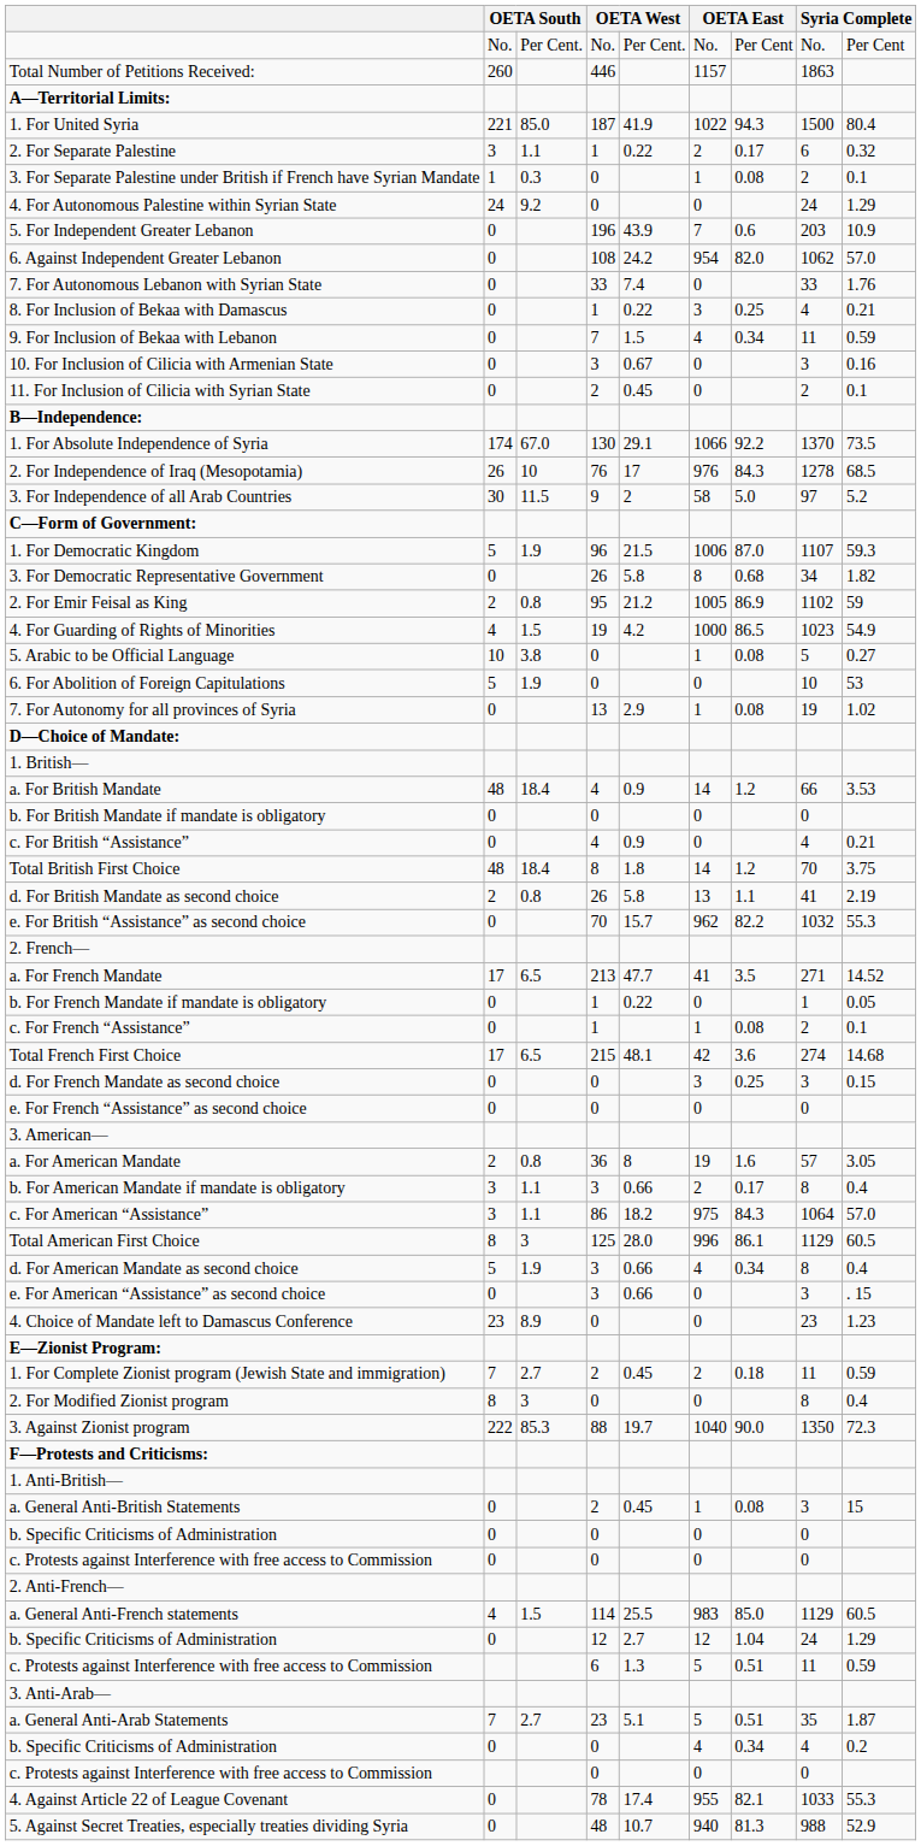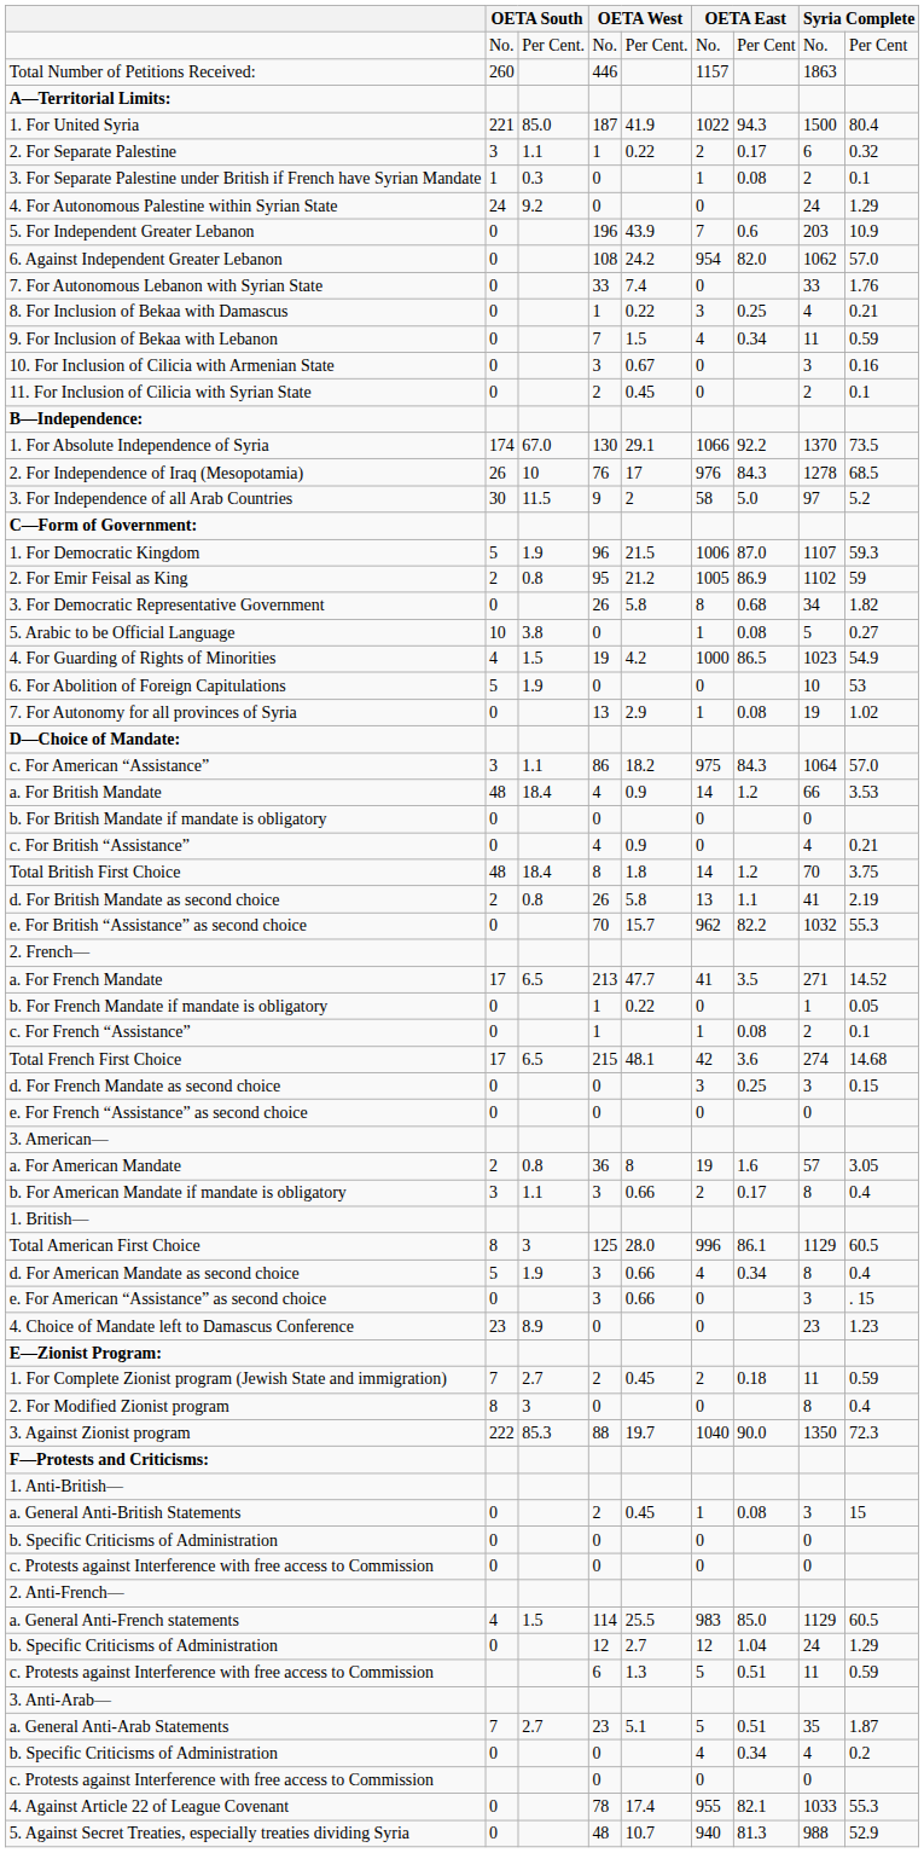 <table class="wikitable">
 <tr>
 <th></th>
 <th colspan=2>OETA South</th>
 <th colspan=2>OETA West</th>
 <th colspan=2>OETA East</th>
 <th colspan=2>Syria Complete</th>
 </tr>
 <tr>
 <td></td>
 <td>No.</td>
 <td>Per Cent.</td>
 <td>No.</td>
 <td>Per Cent.</td>
 <td>No.</td>
 <td>Per Cent</td>
 <td>No.</td>
 <td>Per Cent</td>
 </tr>
 <tr>
 <td>Total Number of Petitions Received:</td>
 <td>260</td>
 <td></td>
 <td>446</td>
 <td></td>
 <td>1157</td>
 <td></td>
 <td>1863</td>
 <td></td>
 </tr>
 <tr>
 <td><strong>A—Territorial Limits:</strong></td>
 <td></td>
 <td></td>
 <td></td>
 <td></td>
 <td></td>
 <td></td>
 <td></td>
 <td></td>
 </tr>
 <tr>
 <td>1. For United Syria</td>
 <td>221</td>
 <td>85.0</td>
 <td>187</td>
 <td>41.9</td>
 <td>1022</td>
 <td>94.3</td>
 <td>1500</td>
 <td>80.4</td>
 </tr>
 <tr>
 <td>2. For Separate Palestine</td>
 <td>3</td>
 <td>1.1</td>
 <td>1</td>
 <td>0.22</td>
 <td>2</td>
 <td>0.17</td>
 <td>6</td>
 <td>0.32</td>
 </tr>
 <tr>
 <td>3. For Separate Palestine under British if French have Syrian Mandate</td>
 <td>1</td>
 <td>0.3</td>
 <td>0</td>
 <td></td>
 <td>1</td>
 <td>0.08</td>
 <td>2</td>
 <td>0.1</td>
 </tr>
 <tr>
 <td>4. For Autonomous Palestine within Syrian State</td>
 <td>24</td>
 <td>9.2</td>
 <td>0</td>
 <td></td>
 <td>0</td>
 <td></td>
 <td>24</td>
 <td>1.29</td>
 </tr>
 <tr>
 <td>5. For Independent Greater Lebanon</td>
 <td>0</td>
 <td></td>
 <td>196</td>
 <td>43.9</td>
 <td>7</td>
 <td>0.6</td>
 <td>203</td>
 <td>10.9</td>
 </tr>
 <tr>
 <td>6. Against Independent Greater Lebanon</td>
 <td>0</td>
 <td></td>
 <td>108</td>
 <td>24.2</td>
 <td>954</td>
 <td>82.0</td>
 <td>1062</td>
 <td>57.0</td>
 </tr>
 <tr>
 <td>7. For Autonomous Lebanon with Syrian State</td>
 <td>0</td>
 <td></td>
 <td>33</td>
 <td>7.4</td>
 <td>0</td>
 <td></td>
 <td>33</td>
 <td>1.76</td>
 </tr>
 <tr>
 <td>8. For Inclusion of Bekaa with Damascus</td>
 <td>0</td>
 <td></td>
 <td>1</td>
 <td>0.22</td>
 <td>3</td>
 <td>0.25</td>
 <td>4</td>
 <td>0.21</td>
 </tr>
 <tr>
 <td>9. For Inclusion of Bekaa with Lebanon</td>
 <td>0</td>
 <td></td>
 <td>7</td>
 <td>1.5</td>
 <td>4</td>
 <td>0.34</td>
 <td>11</td>
 <td>0.59</td>
 </tr>
 <tr>
 <td>10. For Inclusion of Cilicia with Armenian State</td>
 <td>0</td>
 <td></td>
 <td>3</td>
 <td>0.67</td>
 <td>0</td>
 <td></td>
 <td>3</td>
 <td>0.16</td>
 </tr>
 <tr>
 <td>11. For Inclusion of Cilicia with Syrian State</td>
 <td>0</td>
 <td></td>
 <td>2</td>
 <td>0.45</td>
 <td>0</td>
 <td></td>
 <td>2</td>
 <td>0.1</td>
 </tr>
 <tr>
 <td><strong>B—Independence:</strong></td>
 <td></td>
 <td></td>
 <td></td>
 <td></td>
 <td></td>
 <td></td>
 <td></td>
 <td></td>
 </tr>
 <tr>
 <td>1. For Absolute Independence of Syria</td>
 <td>174</td>
 <td>67.0</td>
 <td>130</td>
 <td>29.1</td>
 <td>1066</td>
 <td>92.2</td>
 <td>1370</td>
 <td>73.5</td>
 </tr>
 <tr>
 <td>2. For Independence of Iraq (Mesopotamia)</td>
 <td>26</td>
 <td>10</td>
 <td>76</td>
 <td>17</td>
 <td>976</td>
 <td>84.3</td>
 <td>1278</td>
 <td>68.5</td>
 </tr>
 <tr>
 <td>3. For Independence of all Arab Countries</td>
 <td>30</td>
 <td>11.5</td>
 <td>9</td>
 <td>2</td>
 <td>58</td>
 <td>5.0</td>
 <td>97</td>
 <td>5.2</td>
 </tr>
 <tr>
 <td><strong>C—Form of Government:</strong></td>
 <td></td>
 <td></td>
 <td></td>
 <td></td>
 <td></td>
 <td></td>
 <td></td>
 <td></td>
 </tr>
 <tr>
 <td>1. For Democratic Kingdom</td>
 <td>5</td>
 <td>1.9</td>
 <td>96</td>
 <td>21.5</td>
 <td>1006</td>
 <td>87.0</td>
 <td>1107</td>
 <td>59.3</td>
 </tr>
 <tr>
+<td>2. For Emir Feisal as King</td>
+<td>2</td>
+<td>0.8</td>
+<td>95</td>
+<td>21.2</td>
+<td>1005</td>
+<td>86.9</td>
+<td>1102</td>
+<td>59</td>
+</tr>
+<tr>
 <td>3. For Democratic Representative Government</td>
 <td>0</td>
 <td></td>
 <td>26</td>
 <td>5.8</td>
 <td>8</td>
 <td>0.68</td>
 <td>34</td>
 <td>1.82</td>
 </tr>
 <tr>
-<td>2. For Emir Feisal as King</td>
-<td>2</td>
-<td>0.8</td>
-<td>95</td>
-<td>21.2</td>
-<td>1005</td>
-<td>86.9</td>
-<td>1102</td>
-<td>59</td>
+<td>5. Arabic to be Official Language</td>
+<td>10</td>
+<td>3.8</td>
+<td>0</td>
+<td></td>
+<td>1</td>
+<td>0.08</td>
+<td>5</td>
+<td>0.27</td>
 </tr>
 <tr>
 <td>4. For Guarding of Rights of Minorities</td>
 <td>4</td>
 <td>1.5</td>
 <td>19</td>
 <td>4.2</td>
 <td>1000</td>
 <td>86.5</td>
 <td>1023</td>
 <td>54.9</td>
-</tr>
-<tr>
-<td>5. Arabic to be Official Language</td>
-<td>10</td>
-<td>3.8</td>
-<td>0</td>
-<td></td>
-<td>1</td>
-<td>0.08</td>
-<td>5</td>
-<td>0.27</td>
 </tr>
 <tr>
 <td>6. For Abolition of Foreign Capitulations</td>
 <td>5</td>
 <td>1.9</td>
 <td>0</td>
 <td></td>
 <td>0</td>
 <td></td>
 <td>10</td>
 <td>53</td>
 </tr>
 <tr>
 <td>7. For Autonomy for all provinces of Syria</td>
 <td>0</td>
 <td></td>
 <td>13</td>
 <td>2.9</td>
 <td>1</td>
 <td>0.08</td>
 <td>19</td>
 <td>1.02</td>
 </tr>
 <tr>
 <td><strong>D—Choice of Mandate:</strong></td>
 <td></td>
 <td></td>
 <td></td>
 <td></td>
 <td></td>
 <td></td>
 <td></td>
 <td></td>
 </tr>
 <tr>
-<td>1. British—</td>
-<td></td>
-<td></td>
-<td></td>
-<td></td>
-<td></td>
-<td></td>
-<td></td>
-<td></td>
+<td>c. For American “Assistance”</td>
+<td>3</td>
+<td>1.1</td>
+<td>86</td>
+<td>18.2</td>
+<td>975</td>
+<td>84.3</td>
+<td>1064</td>
+<td>57.0</td>
 </tr>
 <tr>
 <td>a. For British Mandate</td>
 <td>48</td>
 <td>18.4</td>
 <td>4</td>
 <td>0.9</td>
 <td>14</td>
 <td>1.2</td>
 <td>66</td>
 <td>3.53</td>
 </tr>
 <tr>
 <td>b. For British Mandate if mandate is obligatory</td>
 <td>0</td>
 <td></td>
 <td>0</td>
 <td></td>
 <td>0</td>
 <td></td>
 <td>0</td>
 <td></td>
 </tr>
 <tr>
 <td>c. For British “Assistance”</td>
 <td>0</td>
 <td></td>
 <td>4</td>
 <td>0.9</td>
 <td>0</td>
 <td></td>
 <td>4</td>
 <td>0.21</td>
 </tr>
 <tr>
 <td>Total British First Choice</td>
 <td>48</td>
 <td>18.4</td>
 <td>8</td>
 <td>1.8</td>
 <td>14</td>
 <td>1.2</td>
 <td>70</td>
 <td>3.75</td>
 </tr>
 <tr>
 <td>d. For British Mandate as second choice</td>
 <td>2</td>
 <td>0.8</td>
 <td>26</td>
 <td>5.8</td>
 <td>13</td>
 <td>1.1</td>
 <td>41</td>
 <td>2.19</td>
 </tr>
 <tr>
 <td>e. For British “Assistance” as second choice</td>
 <td>0</td>
 <td></td>
 <td>70</td>
 <td>15.7</td>
 <td>962</td>
 <td>82.2</td>
 <td>1032</td>
 <td>55.3</td>
 </tr>
 <tr>
 <td>2. French—</td>
 <td></td>
 <td></td>
 <td></td>
 <td></td>
 <td></td>
 <td></td>
 <td></td>
 <td></td>
 </tr>
 <tr>
 <td>a. For French Mandate</td>
 <td>17</td>
 <td>6.5</td>
 <td>213</td>
 <td>47.7</td>
 <td>41</td>
 <td>3.5</td>
 <td>271</td>
 <td>14.52</td>
 </tr>
 <tr>
 <td>b. For French Mandate if mandate is obligatory</td>
 <td>0</td>
 <td></td>
 <td>1</td>
 <td>0.22</td>
 <td>0</td>
 <td></td>
 <td>1</td>
 <td>0.05</td>
 </tr>
 <tr>
 <td>c. For French “Assistance”</td>
 <td>0</td>
 <td></td>
 <td>1</td>
 <td></td>
 <td>1</td>
 <td>0.08</td>
 <td>2</td>
 <td>0.1</td>
 </tr>
 <tr>
 <td>Total French First Choice</td>
 <td>17</td>
 <td>6.5</td>
 <td>215</td>
 <td>48.1</td>
 <td>42</td>
 <td>3.6</td>
 <td>274</td>
 <td>14.68</td>
 </tr>
 <tr>
 <td>d. For French Mandate as second choice</td>
 <td>0</td>
 <td></td>
 <td>0</td>
 <td></td>
 <td>3</td>
 <td>0.25</td>
 <td>3</td>
 <td>0.15</td>
 </tr>
 <tr>
 <td>e. For French “Assistance” as second choice</td>
 <td>0</td>
 <td></td>
 <td>0</td>
 <td></td>
 <td>0</td>
 <td></td>
 <td>0</td>
 <td></td>
 </tr>
 <tr>
 <td>3. American—</td>
 <td></td>
 <td></td>
 <td></td>
 <td></td>
 <td></td>
 <td></td>
 <td></td>
 <td></td>
 </tr>
 <tr>
 <td>a. For American Mandate</td>
 <td>2</td>
 <td>0.8</td>
 <td>36</td>
 <td>8</td>
 <td>19</td>
 <td>1.6</td>
 <td>57</td>
 <td>3.05</td>
 </tr>
 <tr>
 <td>b. For American Mandate if mandate is obligatory</td>
 <td>3</td>
 <td>1.1</td>
 <td>3</td>
 <td>0.66</td>
 <td>2</td>
 <td>0.17</td>
 <td>8</td>
 <td>0.4</td>
 </tr>
 <tr>
-<td>c. For American “Assistance”</td>
-<td>3</td>
-<td>1.1</td>
-<td>86</td>
-<td>18.2</td>
-<td>975</td>
-<td>84.3</td>
-<td>1064</td>
-<td>57.0</td>
+<td>1. British—</td>
+<td></td>
+<td></td>
+<td></td>
+<td></td>
+<td></td>
+<td></td>
+<td></td>
+<td></td>
 </tr>
 <tr>
 <td>Total American First Choice</td>
 <td>8</td>
 <td>3</td>
 <td>125</td>
 <td>28.0</td>
 <td>996</td>
 <td>86.1</td>
 <td>1129</td>
 <td>60.5</td>
 </tr>
 <tr>
 <td>d. For American Mandate as second choice</td>
 <td>5</td>
 <td>1.9</td>
 <td>3</td>
 <td>0.66</td>
 <td>4</td>
 <td>0.34</td>
 <td>8</td>
 <td>0.4</td>
 </tr>
 <tr>
 <td>e. For American “Assistance” as second choice</td>
 <td>0</td>
 <td></td>
 <td>3</td>
 <td>0.66</td>
 <td>0</td>
 <td></td>
 <td>3</td>
 <td>. 15</td>
 </tr>
 <tr>
 <td>4. Choice of Mandate left to Damascus Conference</td>
 <td>23</td>
 <td>8.9</td>
 <td>0</td>
 <td></td>
 <td>0</td>
 <td></td>
 <td>23</td>
 <td>1.23</td>
 </tr>
 <tr>
 <td><strong>E—Zionist Program:</strong></td>
 <td></td>
 <td></td>
 <td></td>
 <td></td>
 <td></td>
 <td></td>
 <td></td>
 <td></td>
 </tr>
 <tr>
 <td>1. For Complete Zionist program (Jewish State and immigration)</td>
 <td>7</td>
 <td>2.7</td>
 <td>2</td>
 <td>0.45</td>
 <td>2</td>
 <td>0.18</td>
 <td>11</td>
 <td>0.59</td>
 </tr>
 <tr>
 <td>2. For Modified Zionist program</td>
 <td>8</td>
 <td>3</td>
 <td>0</td>
 <td></td>
 <td>0</td>
 <td></td>
 <td>8</td>
 <td>0.4</td>
 </tr>
 <tr>
 <td>3. Against Zionist program</td>
 <td>222</td>
 <td>85.3</td>
 <td>88</td>
 <td>19.7</td>
 <td>1040</td>
 <td>90.0</td>
 <td>1350</td>
 <td>72.3</td>
 </tr>
 <tr>
 <td><strong>F—Protests and Criticisms:</strong></td>
 <td></td>
 <td></td>
 <td></td>
 <td></td>
 <td></td>
 <td></td>
 <td></td>
 <td></td>
 </tr>
 <tr>
 <td>1. Anti-British—</td>
 <td></td>
 <td></td>
 <td></td>
 <td></td>
 <td></td>
 <td></td>
 <td></td>
 <td></td>
 </tr>
 <tr>
 <td>a. General Anti-British Statements</td>
 <td>0</td>
 <td></td>
 <td>2</td>
 <td>0.45</td>
 <td>1</td>
 <td>0.08</td>
 <td>3</td>
 <td>15</td>
 </tr>
 <tr>
 <td>b. Specific Criticisms of Administration</td>
 <td>0</td>
 <td></td>
 <td>0</td>
 <td></td>
 <td>0</td>
 <td></td>
 <td>0</td>
 <td></td>
 </tr>
 <tr>
 <td>c. Protests against Interference with free access to Commission</td>
 <td>0</td>
 <td></td>
 <td>0</td>
 <td></td>
 <td>0</td>
 <td></td>
 <td>0</td>
 <td></td>
 </tr>
 <tr>
 <td>2. Anti-French—</td>
 <td></td>
 <td></td>
 <td></td>
 <td></td>
 <td></td>
 <td></td>
 <td></td>
 <td></td>
 </tr>
 <tr>
 <td>a. General Anti-French statements</td>
 <td>4</td>
 <td>1.5</td>
 <td>114</td>
 <td>25.5</td>
 <td>983</td>
 <td>85.0</td>
 <td>1129</td>
 <td>60.5</td>
 </tr>
 <tr>
 <td>b. Specific Criticisms of Administration</td>
 <td>0</td>
 <td></td>
 <td>12</td>
 <td>2.7</td>
 <td>12</td>
 <td>1.04</td>
 <td>24</td>
 <td>1.29</td>
 </tr>
 <tr>
 <td>c. Protests against Interference with free access to Commission</td>
 <td></td>
 <td></td>
 <td>6</td>
 <td>1.3</td>
 <td>5</td>
 <td>0.51</td>
 <td>11</td>
 <td>0.59</td>
 </tr>
 <tr>
 <td>3. Anti-Arab—</td>
 <td></td>
 <td></td>
 <td></td>
 <td></td>
 <td></td>
 <td></td>
 <td></td>
 <td></td>
 </tr>
 <tr>
 <td>a. General Anti-Arab Statements</td>
 <td>7</td>
 <td>2.7</td>
 <td>23</td>
 <td>5.1</td>
 <td>5</td>
 <td>0.51</td>
 <td>35</td>
 <td>1.87</td>
 </tr>
 <tr>
 <td>b. Specific Criticisms of Administration</td>
 <td>0</td>
 <td></td>
 <td>0</td>
 <td></td>
 <td>4</td>
 <td>0.34</td>
 <td>4</td>
 <td>0.2</td>
 </tr>
 <tr>
 <td>c. Protests against Interference with free access to Commission</td>
 <td></td>
 <td></td>
 <td>0</td>
 <td></td>
 <td>0</td>
 <td></td>
 <td>0</td>
 <td></td>
 </tr>
 <tr>
 <td>4. Against Article 22 of League Covenant</td>
 <td>0</td>
 <td></td>
 <td>78</td>
 <td>17.4</td>
 <td>955</td>
 <td>82.1</td>
 <td>1033</td>
 <td>55.3</td>
 </tr>
 <tr>
 <td>5. Against Secret Treaties, especially treaties dividing Syria</td>
 <td>0</td>
 <td></td>
 <td>48</td>
 <td>10.7</td>
 <td>940</td>
 <td>81.3</td>
 <td>988</td>
 <td>52.9</td>
 </tr>
 </table>
